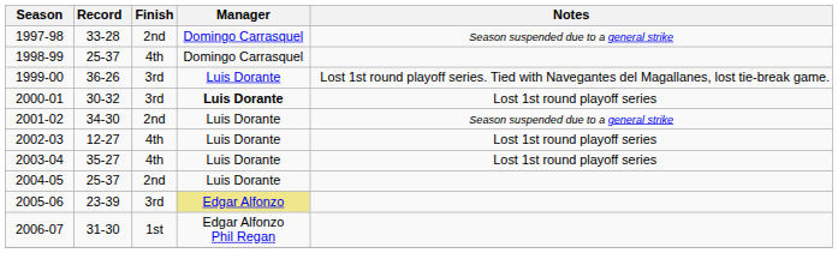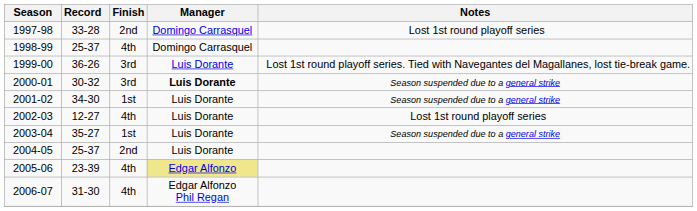 <table class="wikitable">
 <tr style="background: #F2F2F2;">
 <th>Season</th>
 <th>Record  </th>
 <th>Finish</th>
 <th>Manager</th>
 <th>Notes</th>
 </tr>
 <tr align=center>
 <td>  1997-98  </td>
 <td>33-28</td>
 <td>2nd</td>
 <td> <a href='#'>Domingo Carrasquel</a> </td>
-<td><small><em>Season suspended due to a <a href='#'>general strike</a></em></small></td>
+<td> Lost  1st round playoff series</td>
 </tr>
 <tr align=center>
 <td>1998-99</td>
 <td>25-37</td>
 <td>4th</td>
 <td>Domingo Carrasquel</td>
 <td></td>
 </tr>
 <tr align=center>
 <td>1999-00</td>
 <td>36-26</td>
 <td>3rd</td>
 <td><a href='#'>Luis Dorante</a></td>
 <td>  Lost 1st round playoff series. Tied with Navegantes del Magallanes, lost tie-break game.</td>
 </tr>
 <tr align=center>
 <td>2000-01</td>
 <td>30-32</td>
 <td>3rd</td>
 <td><strong>Luis Dorante</strong></td>
-<td>  Lost 1st round playoff series</td>
+<td><small><em>Season suspended due to a <a href='#'>general strike</a></em></small></td>
 </tr>
 <tr align=center>
 <td>2001-02</td>
 <td>34-30</td>
-<td>2nd</td>
+<td>1st</td>
 <td>Luis Dorante</td>
 <td><small><em>Season suspended due to a <a href='#'>general strike</a></em></small></td>
 </tr>
 <tr align=center>
 <td>2002-03</td>
 <td>12-27</td>
 <td>4th</td>
 <td>Luis Dorante</td>
 <td>  Lost 1st round playoff series</td>
 </tr>
 <tr align=center>
 <td>2003-04</td>
 <td>35-27</td>
-<td>4th</td>
+<td>1st</td>
 <td>Luis Dorante</td>
-<td>  Lost  1st round playoff series</td>
+<td><small><em>Season suspended due to a <a href='#'>general strike</a></em></small></td>
 </tr>
 <tr align=center>
 <td>2004-05</td>
 <td>25-37</td>
 <td>2nd</td>
 <td>Luis Dorante</td>
 <td></td>
 </tr>
 <tr align=center>
 <td>2005-06</td>
 <td>23-39</td>
-<td>3rd</td>
+<td>4th</td>
 <td style="background: khaki;"><a href='#'>Edgar Alfonzo</a></td>
 <td></td>
 </tr>
 <tr align=center>
 <td>2006-07</td>
 <td>31-30</td>
-<td>1st</td>
+<td>4th</td>
 <td>Edgar Alfonzo<br><a href='#'>Phil Regan</a></td>
 <td></td>
 </tr>
 <tr align=center>
 </tr>
 </table>
